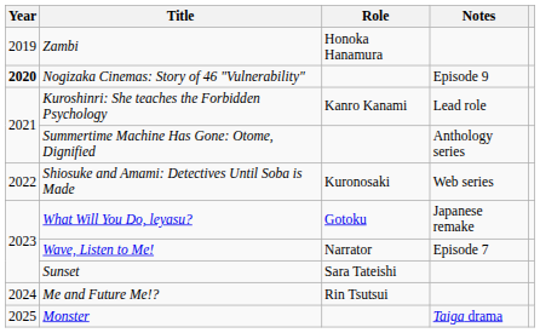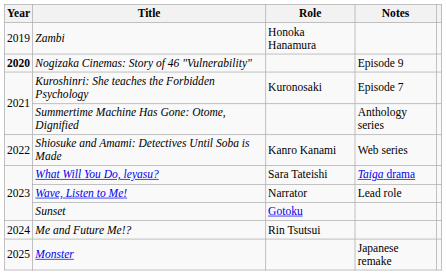 <table class="wikitable plainrowheaders sortable">
 <tr>
 <th>Year</th>
 <th>Title</th>
 <th>Role</th>
 <th class="unsortable">Notes</th>
 <th class="unsortable"></th>
 </tr>
 <tr>
 <td>2019</td>
 <td><em>Zambi</em></td>
 <td>Honoka Hanamura</td>
 <td></td>
 <td></td>
 </tr>
 <tr>
 <td><strong>2020</strong></td>
 <td><em>Nogizaka Cinemas: Story of 46 "Vulnerability"</em></td>
 <td></td>
 <td>Episode 9</td>
 <td></td>
 </tr>
 <tr>
 <td rowspan="2">2021</td>
 <td><em>Kuroshinri: She teaches the Forbidden Psychology</em></td>
-<td>Kanro Kanami</td>
-<td>Lead role</td>
+<td>Kuronosaki</td>
+<td>Episode 7</td>
 <td></td>
 </tr>
 <tr>
 <td><em>Summertime Machine Has Gone: Otome, Dignified</em></td>
 <td></td>
 <td>Anthology series</td>
 <td></td>
 </tr>
 <tr>
 <td>2022</td>
 <td><em>Shiosuke and Amami: Detectives Until Soba is Made</em></td>
-<td>Kuronosaki</td>
+<td>Kanro Kanami</td>
 <td>Web series</td>
 <td></td>
 </tr>
 <tr>
 <td rowspan="3">2023</td>
 <td><em><a href='#'>What Will You Do, leyasu?</a></em></td>
-<td><a href='#'>Gotoku</a></td>
-<td>Japanese remake</td>
+<td>Sara Tateishi</td>
+<td><a href='#'><em>Taiga</em> drama</a></td>
 <td></td>
 </tr>
 <tr>
 <td><em><a href='#'>Wave, Listen to Me!</a></em></td>
 <td>Narrator</td>
-<td>Episode 7</td>
+<td>Lead role</td>
 <td></td>
 </tr>
 <tr>
 <td><em>Sunset</em></td>
-<td>Sara Tateishi</td>
+<td><a href='#'>Gotoku</a></td>
 <td></td>
 <td></td>
 </tr>
 <tr>
 <td>2024</td>
 <td><em>Me and Future Me!?</em></td>
 <td>Rin Tsutsui</td>
 <td></td>
 <td></td>
 </tr>
 <tr>
 <td>2025</td>
 <td><em><a href='#'>Monster</a></em></td>
 <td></td>
-<td><a href='#'><em>Taiga</em> drama</a></td>
+<td>Japanese remake</td>
 <td></td>
 </tr>
 </table>
